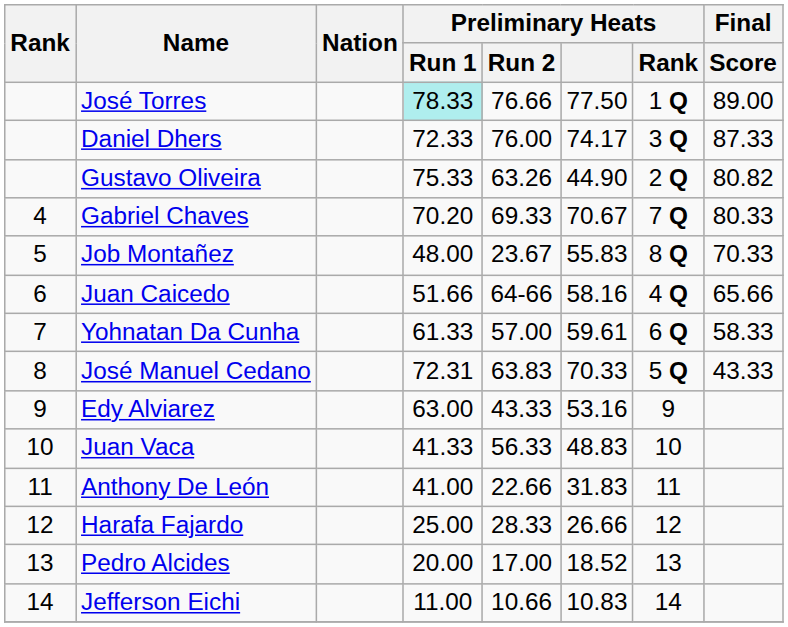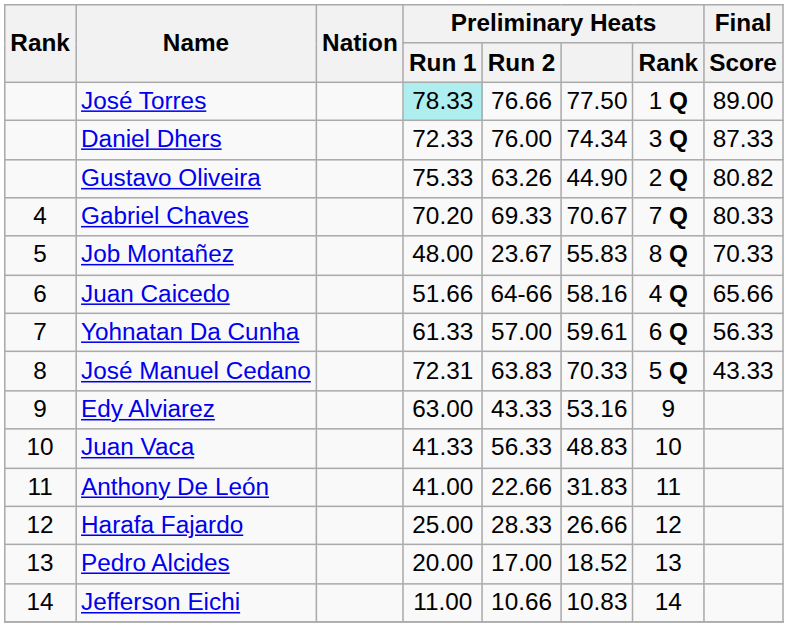 <table class="wikitable" style="text-align:center">
 <tr>
 <th rowspan=2>Rank</th>
 <th rowspan=2>Name</th>
 <th rowspan=2>Nation</th>
 <th colspan=4>Preliminary Heats</th>
 <th>Final</th>
 </tr>
 <tr>
 <th>Run 1</th>
 <th>Run 2</th>
 <th></th>
 <th>Rank</th>
 <th>Score</th>
 </tr>
 <tr>
 <td></td>
 <td align=left><a href='#'>José Torres</a></td>
 <td align=left></td>
 <td style="background: paleturquoise;">78.33</td>
 <td>76.66</td>
 <td>77.50</td>
 <td>1 <strong>Q</strong></td>
 <td>89.00</td>
 </tr>
 <tr>
 <td></td>
 <td align=left><a href='#'>Daniel Dhers</a></td>
 <td align=left></td>
 <td>72.33</td>
 <td>76.00</td>
-<td>74.17</td>
+<td>74.34</td>
 <td>3 <strong>Q</strong></td>
 <td>87.33</td>
 </tr>
 <tr>
 <td></td>
 <td align=left><a href='#'>Gustavo Oliveira</a></td>
 <td align=left></td>
 <td>75.33</td>
 <td>63.26</td>
 <td>44.90</td>
 <td>2 <strong>Q</strong></td>
 <td>80.82</td>
 </tr>
 <tr>
 <td>4</td>
 <td align=left><a href='#'>Gabriel Chaves</a></td>
 <td align=left></td>
 <td>70.20</td>
 <td>69.33</td>
 <td>70.67</td>
 <td>7 <strong>Q</strong></td>
 <td>80.33</td>
 </tr>
 <tr>
 <td>5</td>
 <td align=left><a href='#'>Job Montañez</a></td>
 <td align=left></td>
 <td>48.00</td>
 <td>23.67</td>
 <td>55.83</td>
 <td>8 <strong>Q</strong></td>
 <td>70.33</td>
 </tr>
 <tr>
 <td>6</td>
 <td align=left><a href='#'>Juan Caicedo</a></td>
 <td align=left></td>
 <td>51.66</td>
 <td>64-66</td>
 <td>58.16</td>
 <td>4 <strong>Q</strong></td>
 <td>65.66</td>
 </tr>
 <tr>
 <td>7</td>
 <td align=left><a href='#'>Yohnatan Da Cunha</a></td>
 <td align=left></td>
 <td>61.33</td>
 <td>57.00</td>
 <td>59.61</td>
 <td>6 <strong>Q</strong></td>
-<td>58.33</td>
+<td>56.33</td>
 </tr>
 <tr>
 <td>8</td>
 <td align=left><a href='#'>José Manuel Cedano</a></td>
 <td align=left></td>
 <td>72.31</td>
 <td>63.83</td>
 <td>70.33</td>
 <td>5 <strong>Q</strong></td>
 <td>43.33</td>
 </tr>
 <tr>
 <td>9</td>
 <td align=left><a href='#'>Edy Alviarez</a></td>
 <td align=left></td>
 <td>63.00</td>
 <td>43.33</td>
 <td>53.16</td>
 <td>9</td>
 <td></td>
 </tr>
 <tr>
 <td>10</td>
 <td align=left><a href='#'>Juan Vaca</a></td>
 <td align=left></td>
 <td>41.33</td>
 <td>56.33</td>
 <td>48.83</td>
 <td>10</td>
 <td></td>
 </tr>
 <tr>
 <td>11</td>
 <td align=left><a href='#'>Anthony De León</a></td>
 <td align=left></td>
 <td>41.00</td>
 <td>22.66</td>
 <td>31.83</td>
 <td>11</td>
 <td></td>
 </tr>
 <tr>
 <td>12</td>
 <td align=left><a href='#'>Harafa Fajardo</a></td>
 <td align=left></td>
 <td>25.00</td>
 <td>28.33</td>
 <td>26.66</td>
 <td>12</td>
 <td></td>
 </tr>
 <tr>
 <td>13</td>
 <td align=left><a href='#'>Pedro Alcides</a></td>
 <td align=left></td>
 <td>20.00</td>
 <td>17.00</td>
 <td>18.52</td>
 <td>13</td>
 <td></td>
 </tr>
 <tr>
 <td>14</td>
 <td align=left><a href='#'>Jefferson Eichi</a></td>
 <td align=left></td>
 <td>11.00</td>
 <td>10.66</td>
 <td>10.83</td>
 <td>14</td>
 <td></td>
 </tr>
 <tr>
 </tr>
 </table>
